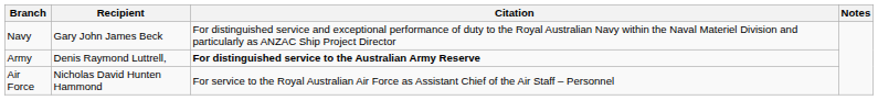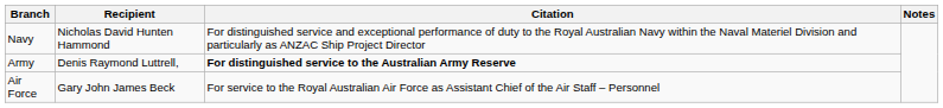 <table class="wikitable" style="font-size:95%;">
 <tr>
 <th>Branch</th>
 <th>Recipient</th>
 <th>Citation</th>
 <th>Notes</th>
 </tr>
 <tr>
 <td>Navy</td>
-<td> Gary John James Beck</td>
+<td> Nicholas David Hunten Hammond</td>
 <td>For distinguished service and exceptional performance of duty to the Royal Australian Navy within the Naval Materiel Division and particularly as ANZAC Ship Project Director</td>
 <td rowspan=3></td>
 </tr>
 <tr>
 <td>Army</td>
 <td> Denis Raymond Luttrell, </td>
 <td><strong>For distinguished service to the Australian Army Reserve</strong></td>
 </tr>
 <tr>
 <td>Air Force</td>
-<td> Nicholas David Hunten Hammond</td>
+<td> Gary John James Beck</td>
 <td>For service to the Royal Australian Air Force as Assistant Chief of the Air Staff – Personnel</td>
 </tr>
 </table>
